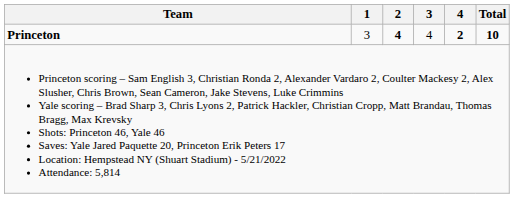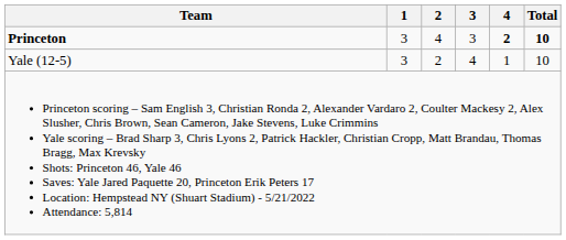 <table class="wikitable" style="text-align:center; max-width:40em">
 <tr>
 <th>Team</th>
 <th style="width:2em">1</th>
 <th style="width:2em">2</th>
 <th style="width:2em">3</th>
 <th style="width:2em">4</th>
 <th style="width:2em">Total</th>
 </tr>
 <tr>
 <td style="text-align:left"><strong>Princeton</strong></td>
 <td>3</td>
-<td><strong>4</strong></td>
 <td>4</td>
+<td>3</td>
 <td><strong>2</strong></td>
 <td><strong>10</strong></td>
+</tr>
+<tr>
+<td style="text-align:left">Yale (12-5)</td>
+<td>3</td>
+<td>2</td>
+<td>4</td>
+<td>1</td>
+<td>10</td>
 </tr>
 <tr>
 <td colspan=6 style="text-align:left; font-size:88%;"><br><ul><li>Princeton scoring – Sam English 3, Christian Ronda 2, Alexander Vardaro 2, Coulter Mackesy 2, Alex Slusher, Chris Brown, Sean Cameron, Jake Stevens, Luke Crimmins</li><li>Yale scoring – Brad Sharp 3, Chris Lyons 2, Patrick Hackler, Christian Cropp, Matt Brandau, Thomas Bragg, Max Krevsky</li><li>Shots: Princeton 46, Yale 46</li><li>Saves: Yale Jared Paquette 20, Princeton Erik Peters 17</li><li>Location: Hempstead NY (Shuart Stadium) - 5/21/2022</li><li>Attendance: 5,814</li></ul></td>
 </tr>
 </table>
